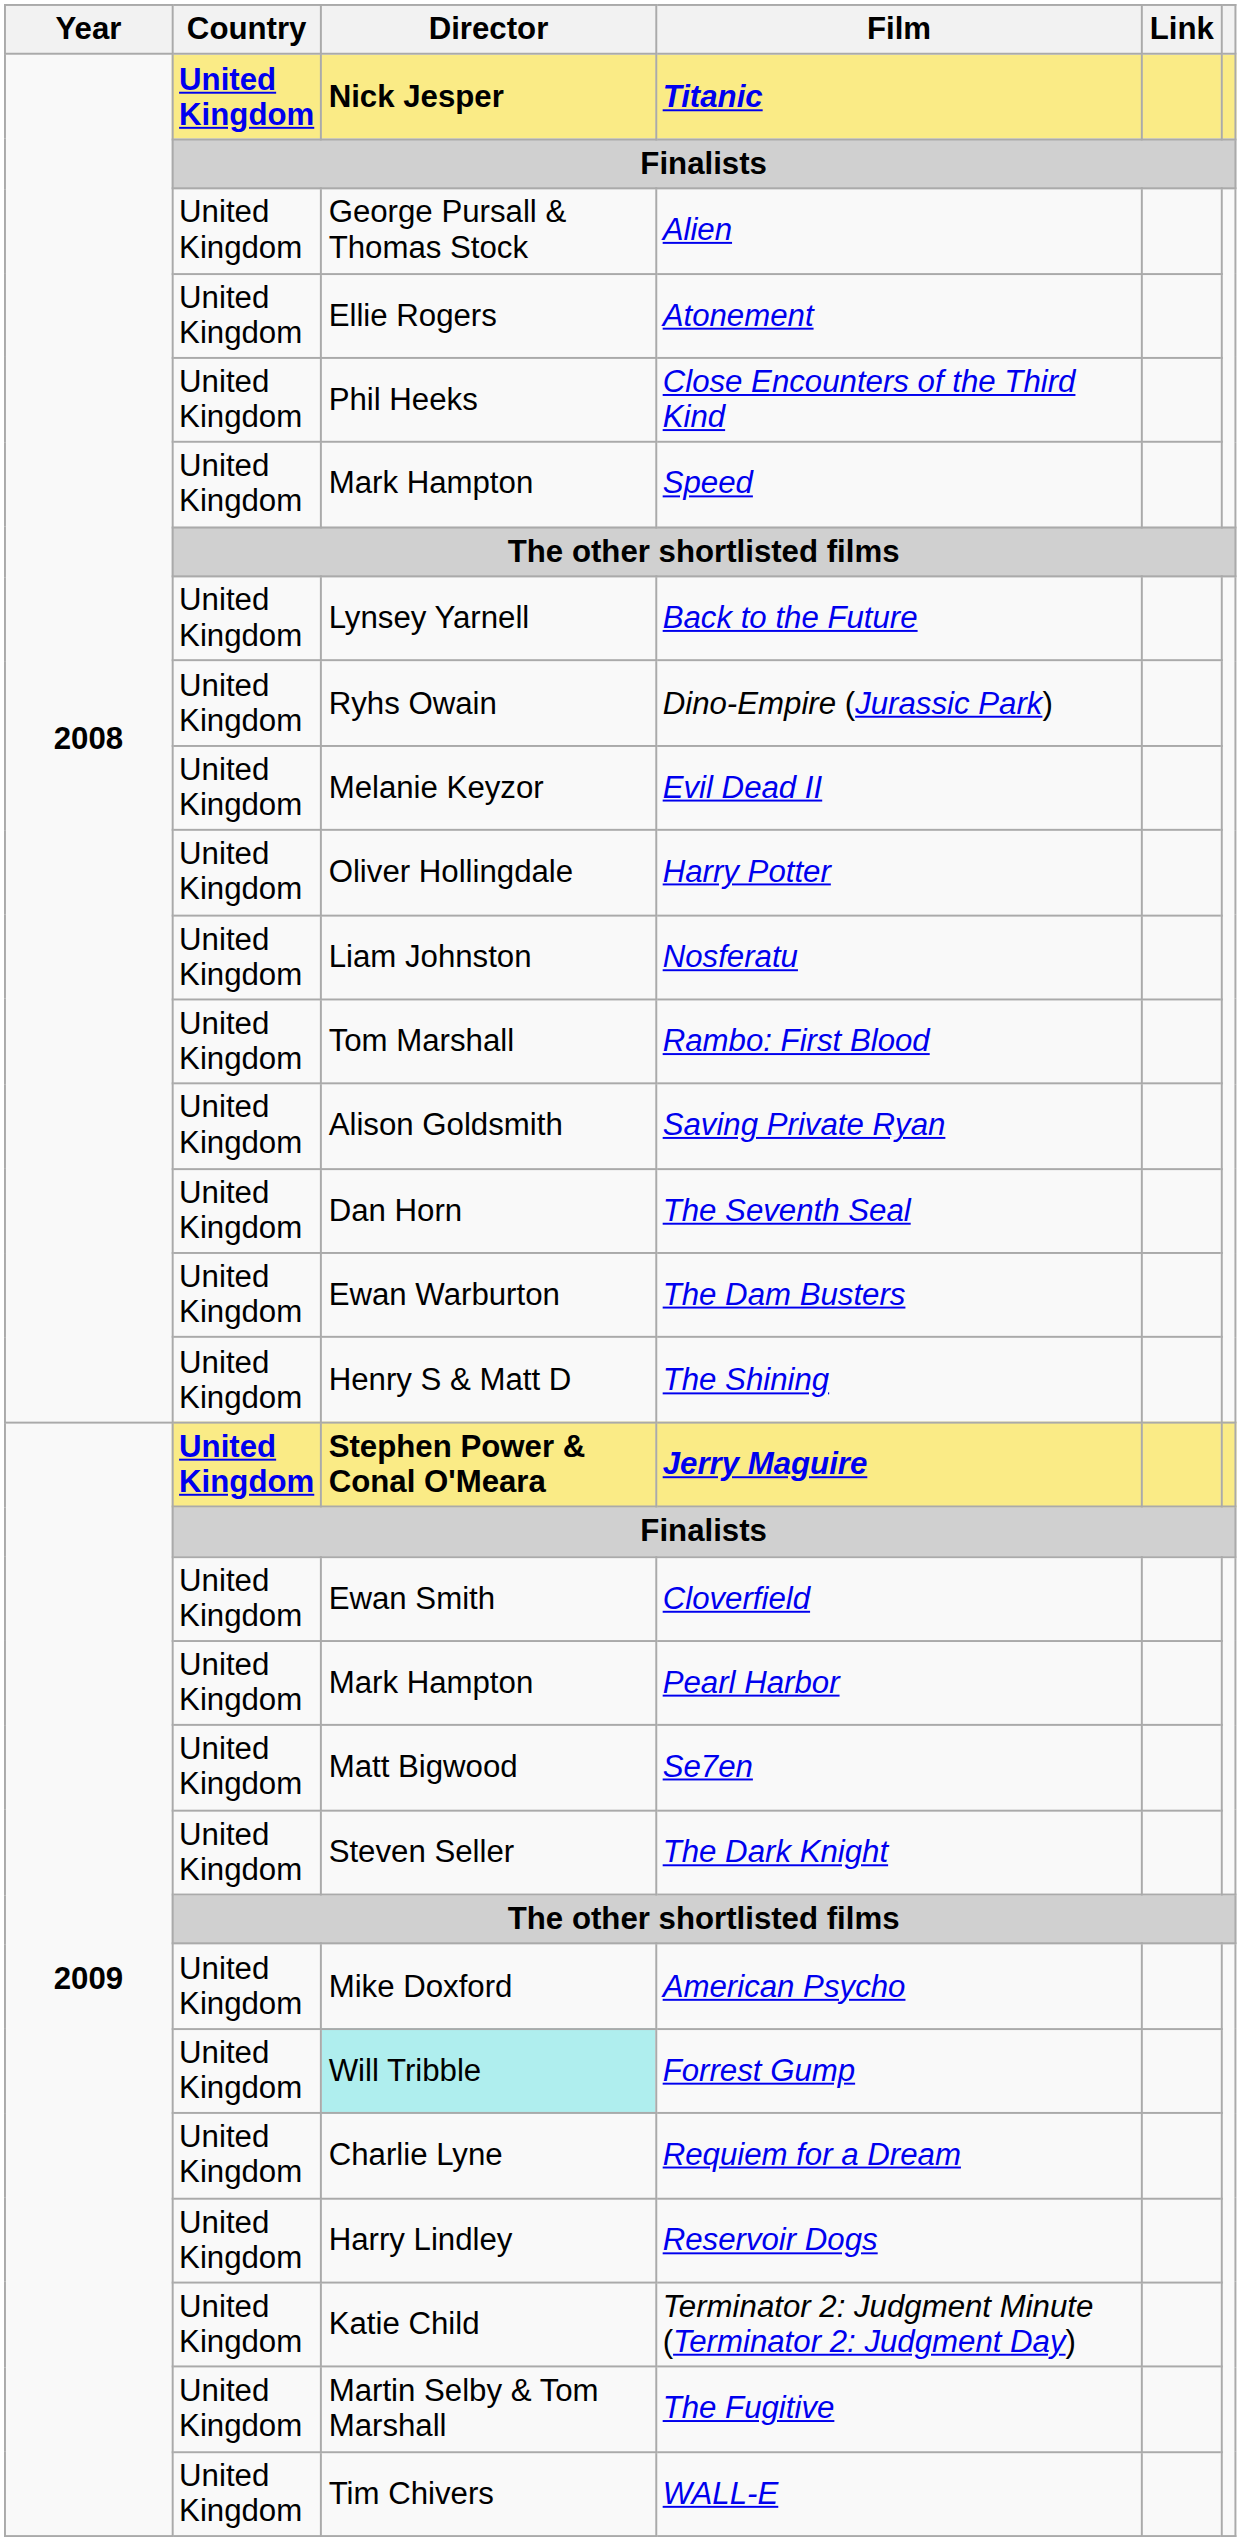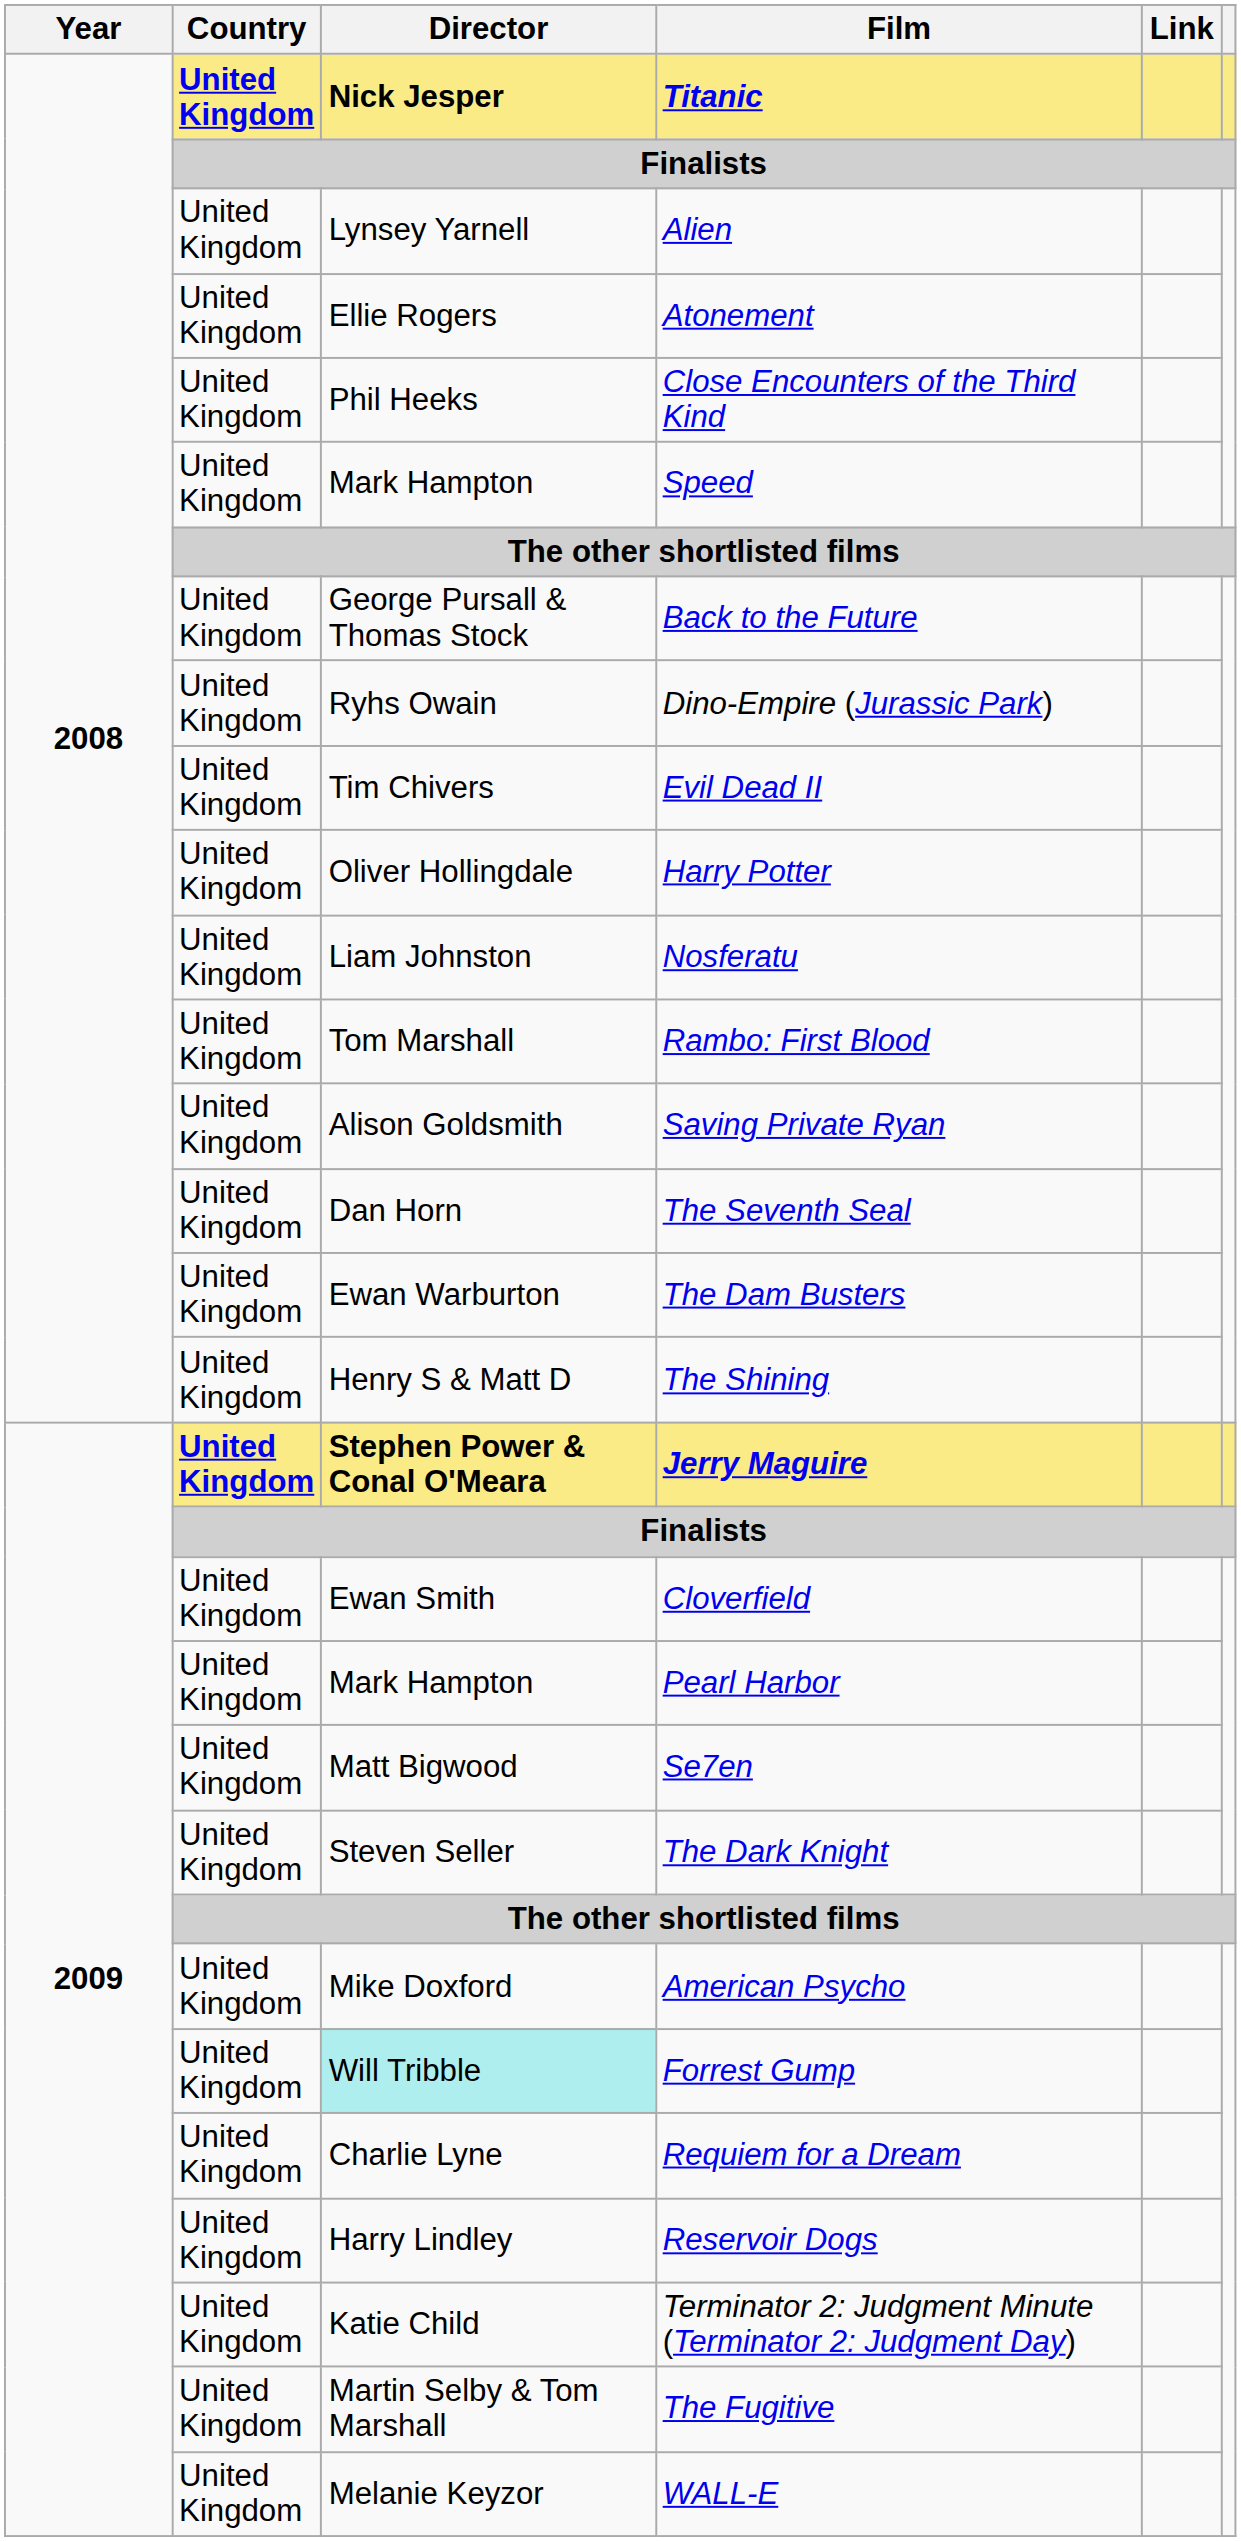 <table class="wikitable" width="50%">
 <tr>
 <th width="15%">Year</th>
 <th width="10%">Country</th>
 <th width="30%">Director</th>
 <th width="70%">Film</th>
 <th width="4%">Link</th>
 <th width="2%"></th>
 </tr>
 <tr>
 <td rowspan="17" style="text-align:center"><strong>2008<br> </strong></td>
 <td style="background:#FAEB86"><strong><a href='#'>United Kingdom</a></strong></td>
 <td style="background:#FAEB86"><strong>Nick Jesper</strong></td>
 <td style="background:#FAEB86"><strong><em><a href='#'>Titanic</a></em></strong></td>
 <td style="background:#FAEB86"></td>
 <td style="background:#FAEB86; text-align:center"></td>
 </tr>
 <tr>
 <td colspan="5" style="background:#D0D0D0; text-align:center"><strong>Finalists</strong></td>
 </tr>
 <tr>
 <td>United Kingdom</td>
-<td>George Pursall & Thomas Stock</td>
+<td>Lynsey Yarnell</td>
 <td><em><a href='#'>Alien</a></em></td>
 <td></td>
 <td rowspan="4" style="text-align:center"></td>
 </tr>
 <tr>
 <td>United Kingdom</td>
 <td>Ellie Rogers</td>
 <td><em><a href='#'>Atonement</a></em></td>
 <td></td>
 </tr>
 <tr>
 <td>United Kingdom</td>
 <td>Phil Heeks</td>
 <td><em><a href='#'>Close Encounters of the Third Kind</a></em></td>
 <td></td>
 </tr>
 <tr>
 <td>United Kingdom</td>
 <td>Mark Hampton</td>
 <td><em><a href='#'>Speed</a></em></td>
 <td></td>
 </tr>
 <tr>
 <td colspan="5" style="background:#D0D0D0; text-align:center"><strong>The other shortlisted films</strong></td>
 </tr>
 <tr>
 <td>United Kingdom</td>
-<td>Lynsey Yarnell</td>
+<td>George Pursall & Thomas Stock</td>
 <td><em><a href='#'>Back to the Future</a></em></td>
 <td></td>
 <td rowspan="10" style="text-align:center"></td>
 </tr>
 <tr>
 <td>United Kingdom</td>
 <td>Ryhs Owain</td>
 <td><em>Dino-Empire</em> (<em><a href='#'>Jurassic Park</a></em>)</td>
 <td></td>
 </tr>
 <tr>
 <td>United Kingdom</td>
-<td>Melanie Keyzor</td>
+<td>Tim Chivers</td>
 <td><em><a href='#'>Evil Dead II</a></em></td>
 <td></td>
 </tr>
 <tr>
 <td>United Kingdom</td>
 <td>Oliver Hollingdale</td>
 <td><em><a href='#'>Harry Potter</a></em></td>
 <td></td>
 </tr>
 <tr>
 <td>United Kingdom</td>
 <td>Liam Johnston</td>
 <td><em><a href='#'>Nosferatu</a></em></td>
 <td></td>
 </tr>
 <tr>
 <td>United Kingdom</td>
 <td>Tom Marshall</td>
 <td><em><a href='#'>Rambo: First Blood</a></em></td>
 <td></td>
 </tr>
 <tr>
 <td>United Kingdom</td>
 <td>Alison Goldsmith</td>
 <td><em><a href='#'>Saving Private Ryan</a></em></td>
 <td></td>
 </tr>
 <tr>
 <td>United Kingdom</td>
 <td>Dan Horn</td>
 <td><em><a href='#'>The Seventh Seal</a></em></td>
 <td></td>
 </tr>
 <tr>
 <td>United Kingdom</td>
 <td>Ewan Warburton</td>
 <td><em><a href='#'>The Dam Busters</a></em></td>
 <td></td>
 </tr>
 <tr>
 <td>United Kingdom</td>
 <td>Henry S & Matt D</td>
 <td><em><a href='#'>The Shining</a></em></td>
 <td></td>
 </tr>
 <tr>
 <td rowspan="14" style="text-align:center"><strong>2009<br> </strong></td>
 <td style="background:#FAEB86"><strong><a href='#'>United Kingdom</a></strong></td>
 <td style="background:#FAEB86"><strong>Stephen Power & Conal O'Meara</strong></td>
 <td style="background:#FAEB86"><strong><em><a href='#'>Jerry Maguire</a></em></strong></td>
 <td style="background:#FAEB86"></td>
 <td style="background:#FAEB86; text-align:center"></td>
 </tr>
 <tr>
 <td colspan="5" style="background:#D0D0D0; text-align:center"><strong>Finalists</strong></td>
 </tr>
 <tr>
 <td>United Kingdom</td>
 <td>Ewan Smith</td>
 <td><em><a href='#'>Cloverfield</a></em></td>
 <td></td>
 <td rowspan="4" style="text-align:center"></td>
 </tr>
 <tr>
 <td>United Kingdom</td>
 <td>Mark Hampton</td>
 <td><em><a href='#'>Pearl Harbor</a></em></td>
 <td></td>
 </tr>
 <tr>
 <td>United Kingdom</td>
 <td>Matt Bigwood</td>
 <td><em><a href='#'>Se7en</a></em></td>
 <td></td>
 </tr>
 <tr>
 <td>United Kingdom</td>
 <td>Steven Seller</td>
 <td><em><a href='#'>The Dark Knight</a></em></td>
 <td></td>
 </tr>
 <tr>
 <td colspan="5" style="background:#D0D0D0; text-align:center"><strong>The other shortlisted films</strong></td>
 </tr>
 <tr>
 <td>United Kingdom</td>
 <td>Mike Doxford</td>
 <td><em><a href='#'>American Psycho</a></em></td>
 <td></td>
 <td rowspan="7" style="text-align:center"></td>
 </tr>
 <tr>
 <td>United Kingdom</td>
 <td style="background: paleturquoise;">Will Tribble</td>
 <td><em><a href='#'>Forrest Gump</a></em></td>
 <td></td>
 </tr>
 <tr>
 <td>United Kingdom</td>
 <td>Charlie Lyne</td>
 <td><em><a href='#'>Requiem for a Dream</a></em></td>
 <td></td>
 </tr>
 <tr>
 <td>United Kingdom</td>
 <td>Harry Lindley</td>
 <td><em><a href='#'>Reservoir Dogs</a></em></td>
 <td></td>
 </tr>
 <tr>
 <td>United Kingdom</td>
 <td>Katie Child</td>
 <td><em>Terminator 2: Judgment Minute</em> (<em><a href='#'>Terminator 2: Judgment Day</a></em>)</td>
 <td></td>
 </tr>
 <tr>
 <td>United Kingdom</td>
 <td>Martin Selby & Tom Marshall</td>
 <td><em><a href='#'>The Fugitive</a></em></td>
 <td></td>
 </tr>
 <tr>
 <td>United Kingdom</td>
-<td>Tim Chivers</td>
+<td>Melanie Keyzor</td>
 <td><em><a href='#'>WALL-E</a></em></td>
 <td></td>
 </tr>
 </table>
